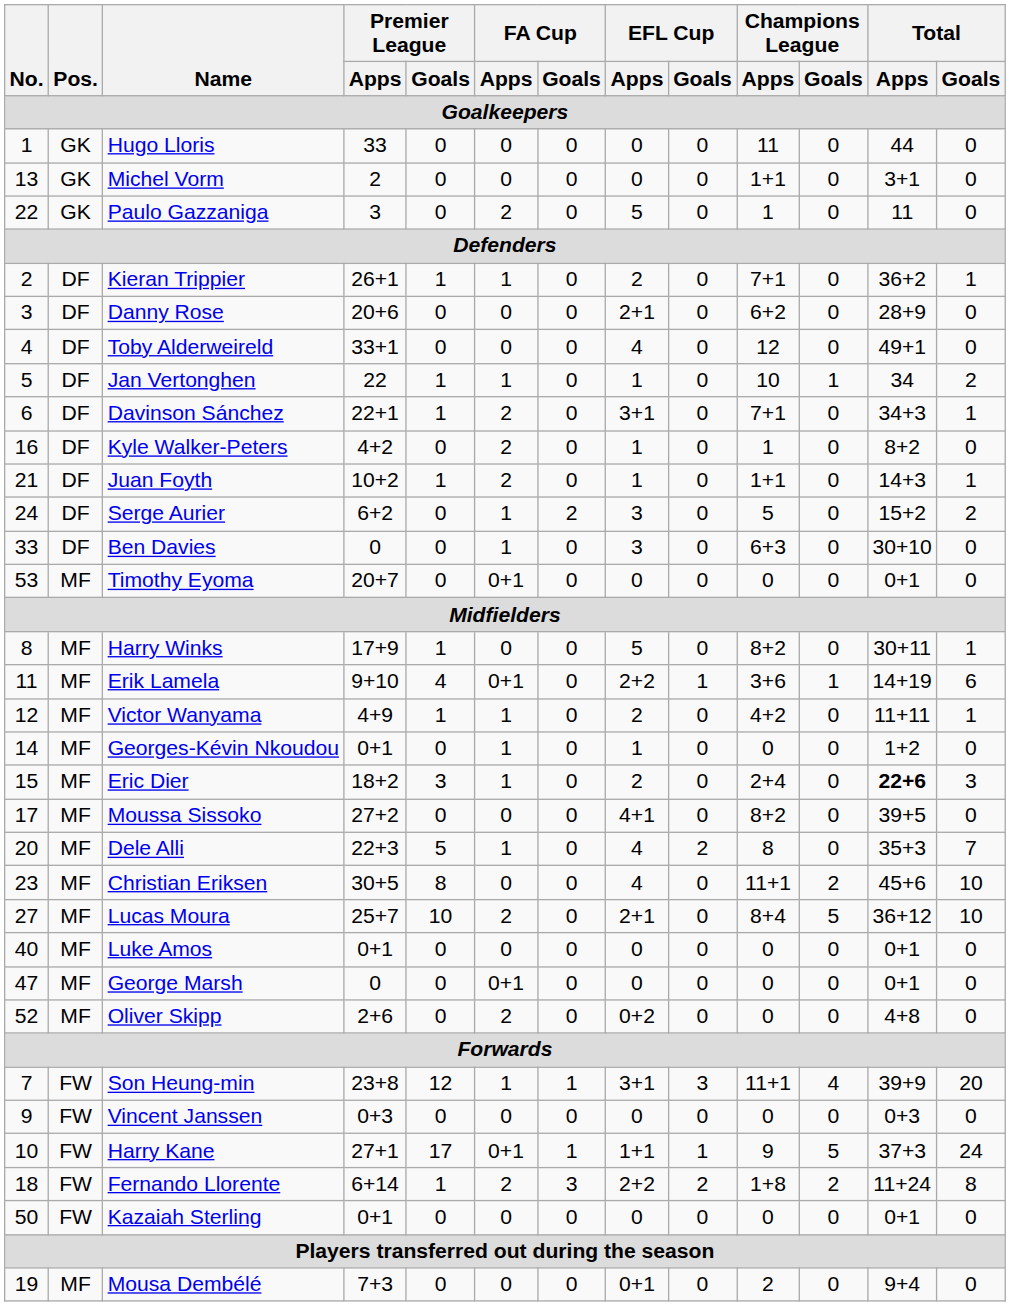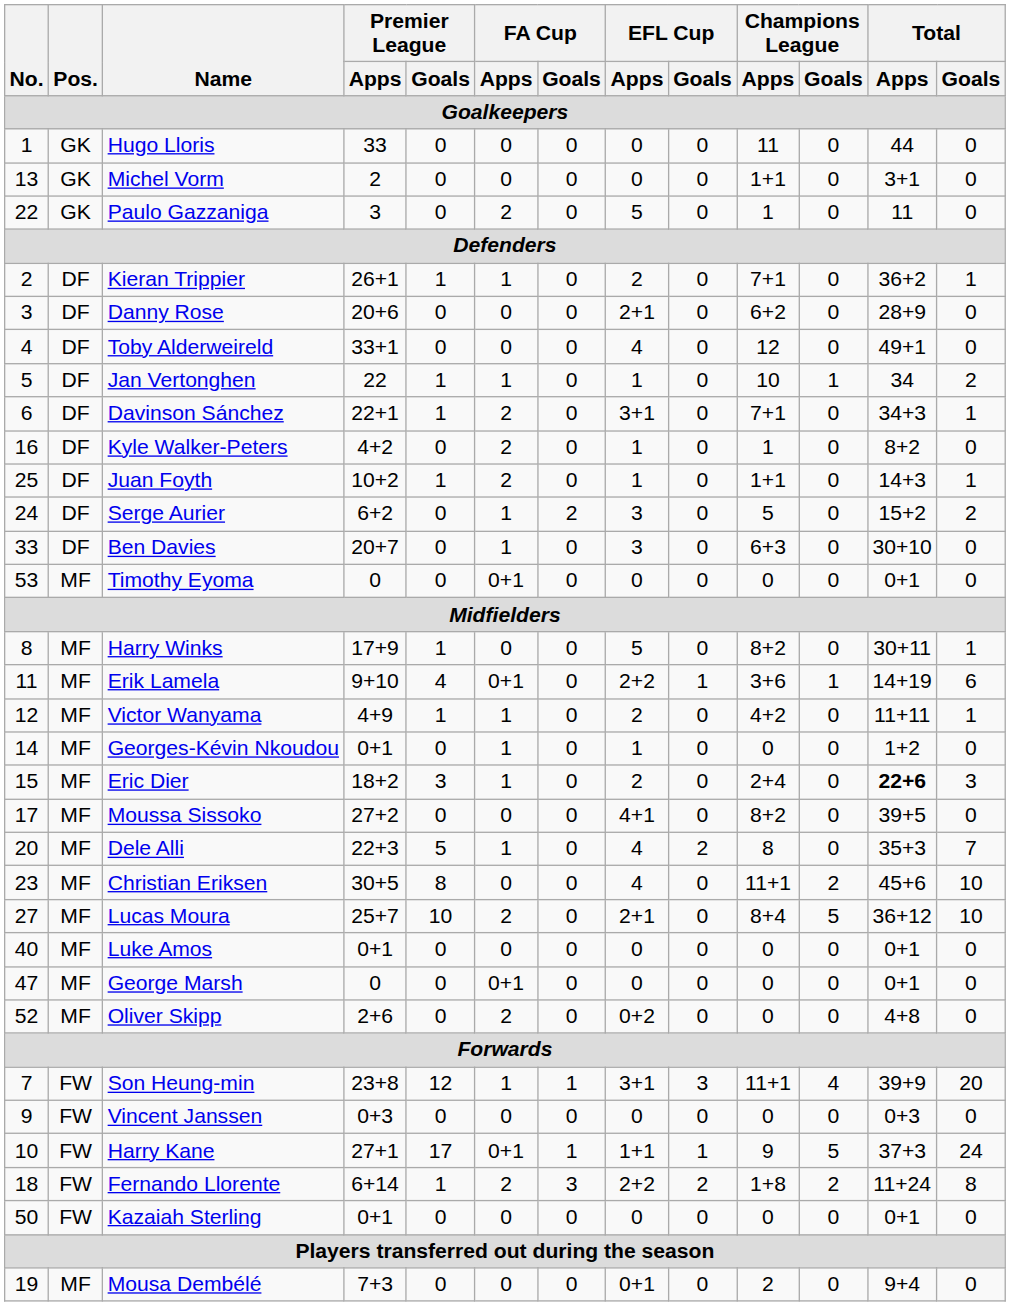 <table class="wikitable" style="text-align:center">
 <tr>
 <th rowspan="2" style="vertical-align:bottom;">No.</th>
 <th rowspan="2" style="vertical-align:bottom;">Pos.</th>
 <th rowspan="2" style="vertical-align:bottom;">Name</th>
 <th colspan="2" style="width:85px;">Premier League</th>
 <th colspan="2" style="width:85px;">FA Cup</th>
 <th colspan="2" style="width:85px;">EFL Cup</th>
 <th colspan="2" style="width:85px;">Champions League</th>
 <th colspan="2" style="width:85px;">Total</th>
 </tr>
 <tr>
 <th>Apps</th>
 <th>Goals</th>
 <th>Apps</th>
 <th>Goals</th>
 <th>Apps</th>
 <th>Goals</th>
 <th>Apps</th>
 <th>Goals</th>
 <th>Apps</th>
 <th>Goals</th>
 </tr>
 <tr>
 <th colspan=14 style=background:#dcdcdc; text-align:center><em>Goalkeepers</em></th>
 </tr>
 <tr>
 <td>1</td>
 <td>GK</td>
 <td align="left"> <a href='#'>Hugo Lloris</a></td>
 <td>33</td>
 <td>0</td>
 <td>0</td>
 <td>0</td>
 <td>0</td>
 <td>0</td>
 <td>11</td>
 <td>0</td>
 <td>44</td>
 <td>0</td>
 </tr>
 <tr>
 <td>13</td>
 <td>GK</td>
 <td align="left"> <a href='#'>Michel Vorm</a></td>
 <td>2</td>
 <td>0</td>
 <td>0</td>
 <td>0</td>
 <td>0</td>
 <td>0</td>
 <td>1+1</td>
 <td>0</td>
 <td>3+1</td>
 <td>0</td>
 </tr>
 <tr>
 <td>22</td>
 <td>GK</td>
 <td align="left"> <a href='#'>Paulo Gazzaniga</a></td>
 <td>3</td>
 <td>0</td>
 <td>2</td>
 <td>0</td>
 <td>5</td>
 <td>0</td>
 <td>1</td>
 <td>0</td>
 <td>11</td>
 <td>0</td>
 </tr>
 <tr>
 <th colspan=14 style=background:#dcdcdc; text-align:center><em>Defenders</em></th>
 </tr>
 <tr>
 <td>2</td>
 <td>DF</td>
 <td align="left"> <a href='#'>Kieran Trippier</a></td>
 <td>26+1</td>
 <td>1</td>
 <td>1</td>
 <td>0</td>
 <td>2</td>
 <td>0</td>
 <td>7+1</td>
 <td>0</td>
 <td>36+2</td>
 <td>1</td>
 </tr>
 <tr>
 <td>3</td>
 <td>DF</td>
 <td align="left"> <a href='#'>Danny Rose</a></td>
 <td>20+6</td>
 <td>0</td>
 <td>0</td>
 <td>0</td>
 <td>2+1</td>
 <td>0</td>
 <td>6+2</td>
 <td>0</td>
 <td>28+9</td>
 <td>0</td>
 </tr>
 <tr>
 <td>4</td>
 <td>DF</td>
 <td align="left"> <a href='#'>Toby Alderweireld</a></td>
 <td>33+1</td>
 <td>0</td>
 <td>0</td>
 <td>0</td>
 <td>4</td>
 <td>0</td>
 <td>12</td>
 <td>0</td>
 <td>49+1</td>
 <td>0</td>
 </tr>
 <tr>
 <td>5</td>
 <td>DF</td>
 <td align="left"> <a href='#'>Jan Vertonghen</a></td>
 <td>22</td>
 <td>1</td>
 <td>1</td>
 <td>0</td>
 <td>1</td>
 <td>0</td>
 <td>10</td>
 <td>1</td>
 <td>34</td>
 <td>2</td>
 </tr>
 <tr>
 <td>6</td>
 <td>DF</td>
 <td align="left"> <a href='#'>Davinson Sánchez</a></td>
 <td>22+1</td>
 <td>1</td>
 <td>2</td>
 <td>0</td>
 <td>3+1</td>
 <td>0</td>
 <td>7+1</td>
 <td>0</td>
 <td>34+3</td>
 <td>1</td>
 </tr>
 <tr>
 <td>16</td>
 <td>DF</td>
 <td align="left"> <a href='#'>Kyle Walker-Peters</a></td>
 <td>4+2</td>
 <td>0</td>
 <td>2</td>
 <td>0</td>
 <td>1</td>
 <td>0</td>
 <td>1</td>
 <td>0</td>
 <td>8+2</td>
 <td>0</td>
 </tr>
 <tr>
-<td>21</td>
+<td>25</td>
 <td>DF</td>
 <td align="left"> <a href='#'>Juan Foyth</a></td>
 <td>10+2</td>
 <td>1</td>
 <td>2</td>
 <td>0</td>
 <td>1</td>
 <td>0</td>
 <td>1+1</td>
 <td>0</td>
 <td>14+3</td>
 <td>1</td>
 </tr>
 <tr>
 <td>24</td>
 <td>DF</td>
 <td align="left"> <a href='#'>Serge Aurier</a></td>
 <td>6+2</td>
 <td>0</td>
 <td>1</td>
 <td>2</td>
 <td>3</td>
 <td>0</td>
 <td>5</td>
 <td>0</td>
 <td>15+2</td>
 <td>2</td>
 </tr>
 <tr>
 <td>33</td>
 <td>DF</td>
 <td align="left"> <a href='#'>Ben Davies</a></td>
-<td>0</td>
+<td>20+7</td>
 <td>0</td>
 <td>1</td>
 <td>0</td>
 <td>3</td>
 <td>0</td>
 <td>6+3</td>
 <td>0</td>
 <td>30+10</td>
 <td>0</td>
 </tr>
 <tr>
 <td>53</td>
 <td>MF</td>
 <td align="left"> <a href='#'>Timothy Eyoma</a></td>
-<td>20+7</td>
+<td>0</td>
 <td>0</td>
 <td>0+1</td>
 <td>0</td>
 <td>0</td>
 <td>0</td>
 <td>0</td>
 <td>0</td>
 <td>0+1</td>
 <td>0</td>
 </tr>
 <tr>
 <th colspan=14 style=background:#dcdcdc; text-align:center><em>Midfielders</em></th>
 </tr>
 <tr>
 <td>8</td>
 <td>MF</td>
 <td align="left"> <a href='#'>Harry Winks</a></td>
 <td>17+9</td>
 <td>1</td>
 <td>0</td>
 <td>0</td>
 <td>5</td>
 <td>0</td>
 <td>8+2</td>
 <td>0</td>
 <td>30+11</td>
 <td>1</td>
 </tr>
 <tr>
 <td>11</td>
 <td>MF</td>
 <td align="left"> <a href='#'>Erik Lamela</a></td>
 <td>9+10</td>
 <td>4</td>
 <td>0+1</td>
 <td>0</td>
 <td>2+2</td>
 <td>1</td>
 <td>3+6</td>
 <td>1</td>
 <td>14+19</td>
 <td>6</td>
 </tr>
 <tr>
 <td>12</td>
 <td>MF</td>
 <td align="left"> <a href='#'>Victor Wanyama</a></td>
 <td>4+9</td>
 <td>1</td>
 <td>1</td>
 <td>0</td>
 <td>2</td>
 <td>0</td>
 <td>4+2</td>
 <td>0</td>
 <td>11+11</td>
 <td>1</td>
 </tr>
 <tr>
 <td>14</td>
 <td>MF</td>
 <td align="left"> <a href='#'>Georges-Kévin Nkoudou</a></td>
 <td>0+1</td>
 <td>0</td>
 <td>1</td>
 <td>0</td>
 <td>1</td>
 <td>0</td>
 <td>0</td>
 <td>0</td>
 <td>1+2</td>
 <td>0</td>
 </tr>
 <tr>
 <td>15</td>
 <td>MF</td>
 <td align="left"> <a href='#'>Eric Dier</a></td>
 <td>18+2</td>
 <td>3</td>
 <td>1</td>
 <td>0</td>
 <td>2</td>
 <td>0</td>
 <td>2+4</td>
 <td>0</td>
 <td><strong>22+6</strong></td>
 <td>3</td>
 </tr>
 <tr>
 <td>17</td>
 <td>MF</td>
 <td align="left"> <a href='#'>Moussa Sissoko</a></td>
 <td>27+2</td>
 <td>0</td>
 <td>0</td>
 <td>0</td>
 <td>4+1</td>
 <td>0</td>
 <td>8+2</td>
 <td>0</td>
 <td>39+5</td>
 <td>0</td>
 </tr>
 <tr>
 <td>20</td>
 <td>MF</td>
 <td align="left"> <a href='#'>Dele Alli</a></td>
 <td>22+3</td>
 <td>5</td>
 <td>1</td>
 <td>0</td>
 <td>4</td>
 <td>2</td>
 <td>8</td>
 <td>0</td>
 <td>35+3</td>
 <td>7</td>
 </tr>
 <tr>
 <td>23</td>
 <td>MF</td>
 <td align="left"> <a href='#'>Christian Eriksen</a></td>
 <td>30+5</td>
 <td>8</td>
 <td>0</td>
 <td>0</td>
 <td>4</td>
 <td>0</td>
 <td>11+1</td>
 <td>2</td>
 <td>45+6</td>
 <td>10</td>
 </tr>
 <tr>
 <td>27</td>
 <td>MF</td>
 <td align="left"> <a href='#'>Lucas Moura</a></td>
 <td>25+7</td>
 <td>10</td>
 <td>2</td>
 <td>0</td>
 <td>2+1</td>
 <td>0</td>
 <td>8+4</td>
 <td>5</td>
 <td>36+12</td>
 <td>10</td>
 </tr>
 <tr>
 <td>40</td>
 <td>MF</td>
 <td align="left"> <a href='#'>Luke Amos</a></td>
 <td>0+1</td>
 <td>0</td>
 <td>0</td>
 <td>0</td>
 <td>0</td>
 <td>0</td>
 <td>0</td>
 <td>0</td>
 <td>0+1</td>
 <td>0</td>
 </tr>
 <tr>
 <td>47</td>
 <td>MF</td>
 <td align="left"> <a href='#'>George Marsh</a></td>
 <td>0</td>
 <td>0</td>
 <td>0+1</td>
 <td>0</td>
 <td>0</td>
 <td>0</td>
 <td>0</td>
 <td>0</td>
 <td>0+1</td>
 <td>0</td>
 </tr>
 <tr>
 <td>52</td>
 <td>MF</td>
 <td align="left"> <a href='#'>Oliver Skipp</a></td>
 <td>2+6</td>
 <td>0</td>
 <td>2</td>
 <td>0</td>
 <td>0+2</td>
 <td>0</td>
 <td>0</td>
 <td>0</td>
 <td>4+8</td>
 <td>0</td>
 </tr>
 <tr>
 <th colspan=14 style=background:#dcdcdc; text-align:center><em>Forwards</em></th>
 </tr>
 <tr>
 <td>7</td>
 <td>FW</td>
 <td align="left"> <a href='#'>Son Heung-min</a></td>
 <td>23+8</td>
 <td>12</td>
 <td>1</td>
 <td>1</td>
 <td>3+1</td>
 <td>3</td>
 <td>11+1</td>
 <td>4</td>
 <td>39+9</td>
 <td>20</td>
 </tr>
 <tr>
 <td>9</td>
 <td>FW</td>
 <td align="left"> <a href='#'>Vincent Janssen</a></td>
 <td>0+3</td>
 <td>0</td>
 <td>0</td>
 <td>0</td>
 <td>0</td>
 <td>0</td>
 <td>0</td>
 <td>0</td>
 <td>0+3</td>
 <td>0</td>
 </tr>
 <tr>
 <td>10</td>
 <td>FW</td>
 <td align="left"> <a href='#'>Harry Kane</a></td>
 <td>27+1</td>
 <td>17</td>
 <td>0+1</td>
 <td>1</td>
 <td>1+1</td>
 <td>1</td>
 <td>9</td>
 <td>5</td>
 <td>37+3</td>
 <td>24</td>
 </tr>
 <tr>
 <td>18</td>
 <td>FW</td>
 <td align="left"> <a href='#'>Fernando Llorente</a></td>
 <td>6+14</td>
 <td>1</td>
 <td>2</td>
 <td>3</td>
 <td>2+2</td>
 <td>2</td>
 <td>1+8</td>
 <td>2</td>
 <td>11+24</td>
 <td>8</td>
 </tr>
 <tr>
 <td>50</td>
 <td>FW</td>
 <td align="left"> <a href='#'>Kazaiah Sterling</a></td>
 <td>0+1</td>
 <td>0</td>
 <td>0</td>
 <td>0</td>
 <td>0</td>
 <td>0</td>
 <td>0</td>
 <td>0</td>
 <td>0+1</td>
 <td>0</td>
 </tr>
 <tr>
 <th colspan=14 style=background:#dcdcdc; text-align:center>Players transferred out during the season</th>
 </tr>
 <tr>
 <td>19</td>
 <td>MF</td>
 <td align="left"> <a href='#'>Mousa Dembélé</a></td>
 <td>7+3</td>
 <td>0</td>
 <td>0</td>
 <td>0</td>
 <td>0+1</td>
 <td>0</td>
 <td>2</td>
 <td>0</td>
 <td>9+4</td>
 <td>0</td>
 </tr>
 </table>
